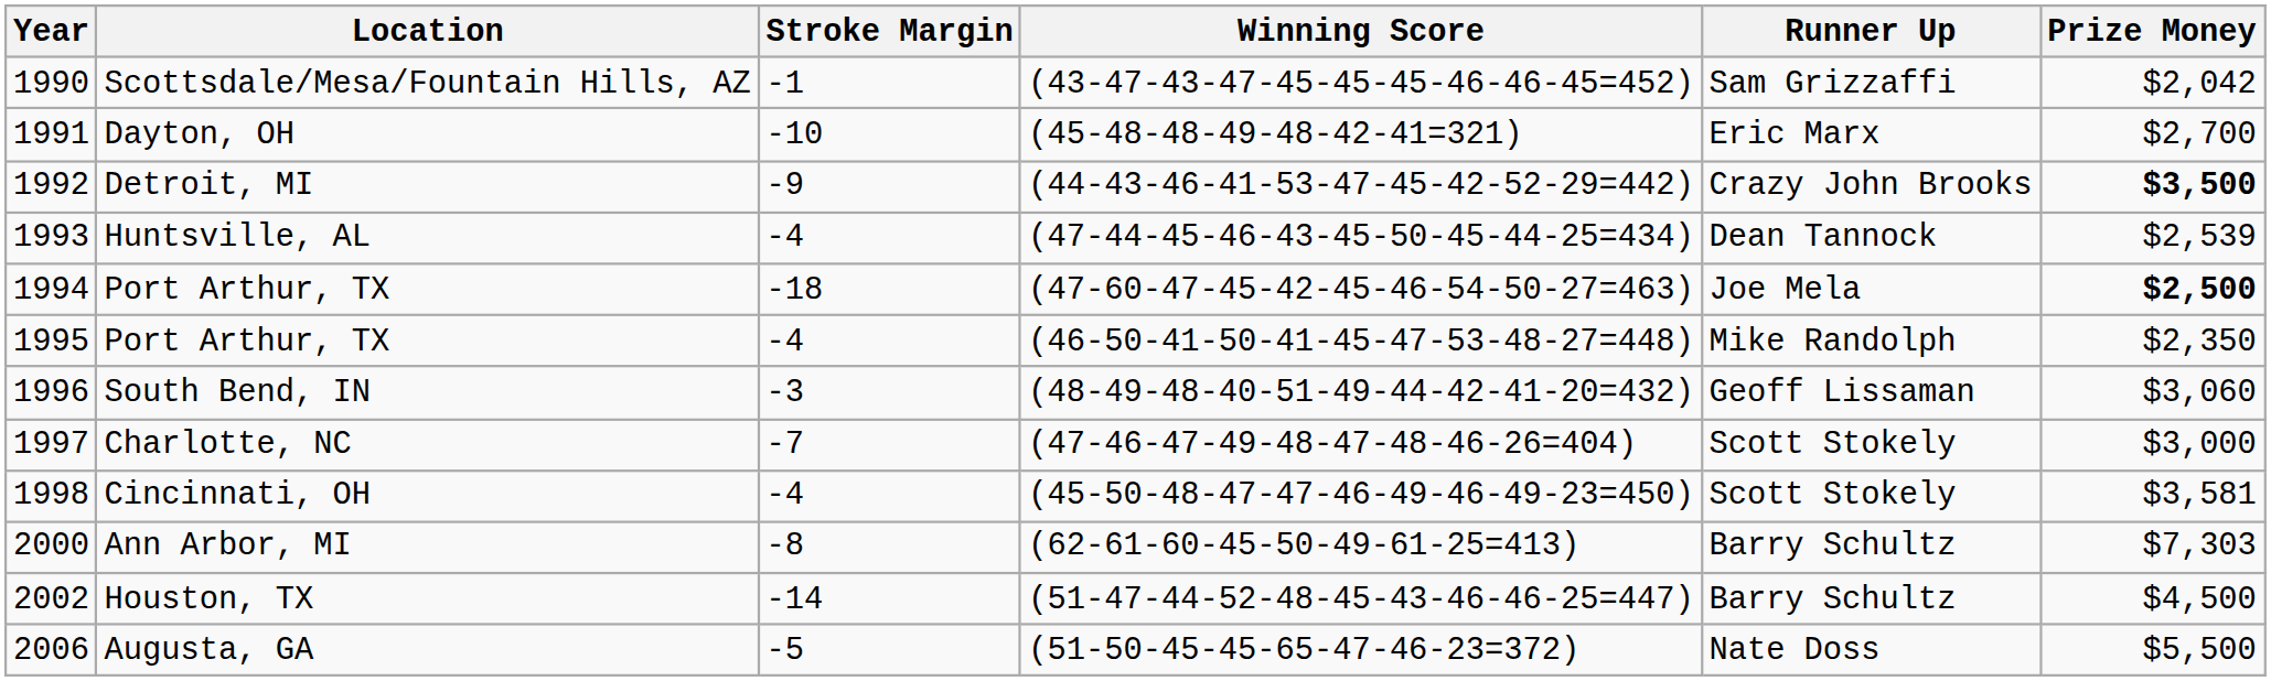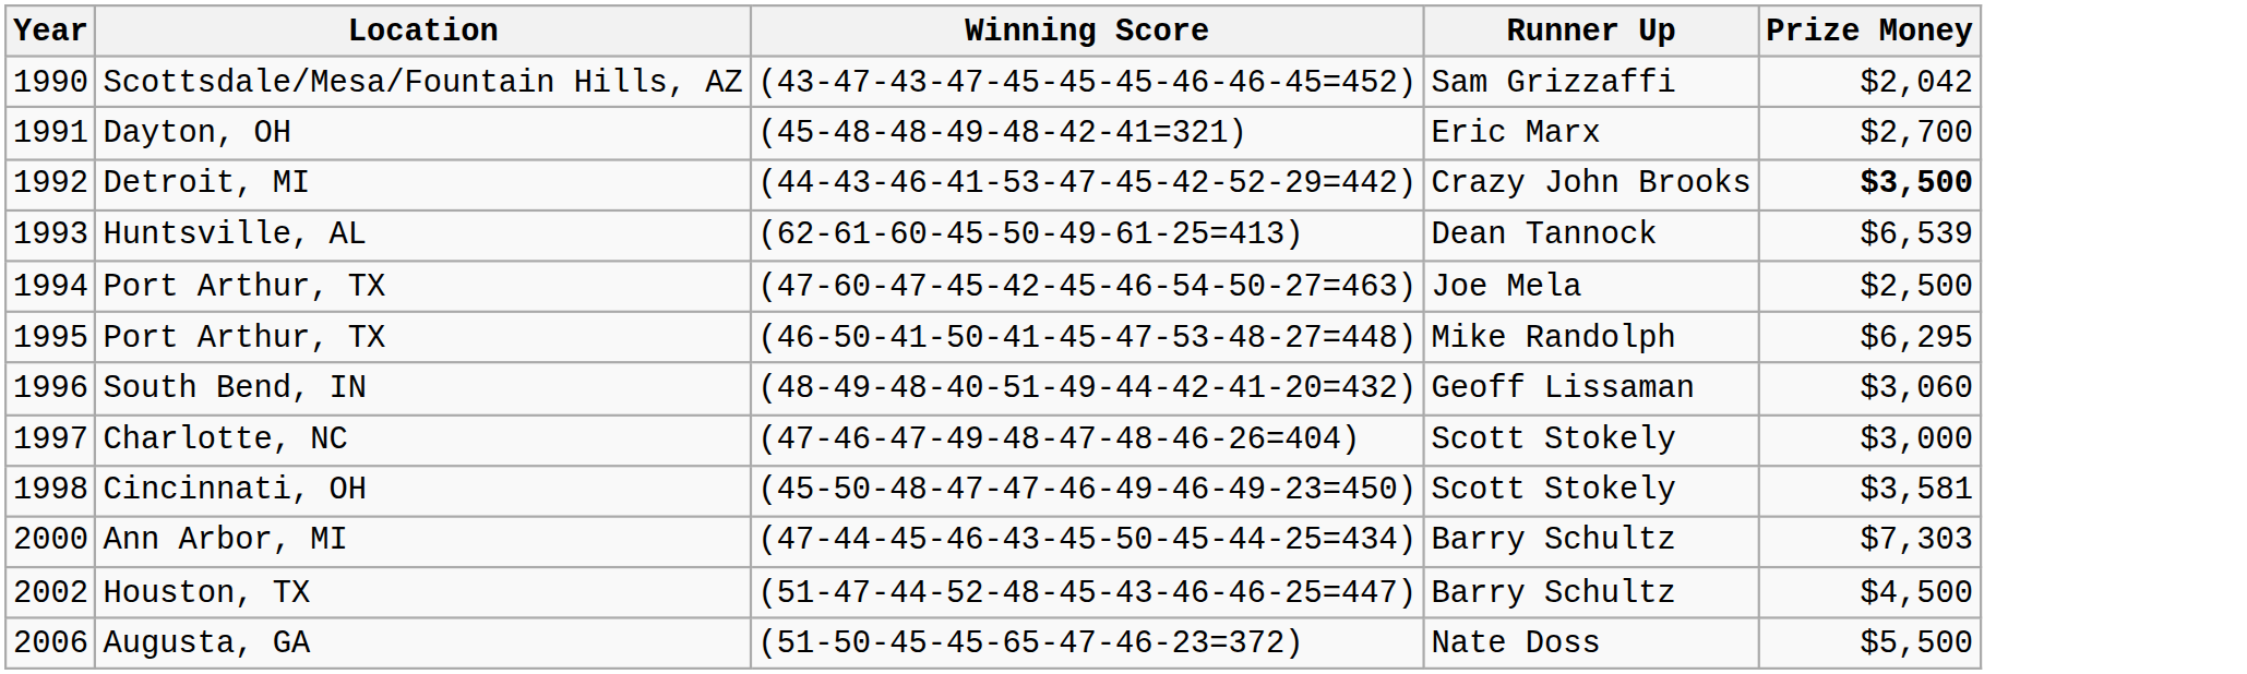 <table class="wikitable">
 <tr>
 <th>Year</th>
 <th>Location</th>
-<th>Stroke Margin</th>
 <th>Winning Score</th>
 <th>Runner Up</th>
 <th>Prize Money</th>
 </tr>
 <tr>
 <td>1990</td>
 <td>Scottsdale/Mesa/Fountain Hills, AZ</td>
-<td>-1</td>
 <td>(43-47-43-47-45-45-45-46-46-45=452)</td>
 <td>Sam Grizzaffi</td>
 <td align="right">$2,042</td>
 </tr>
 <tr>
 <td>1991</td>
 <td>Dayton, OH</td>
-<td>-10</td>
 <td>(45-48-48-49-48-42-41=321)</td>
 <td>Eric Marx</td>
 <td align="right">$2,700</td>
 </tr>
 <tr>
 <td>1992</td>
 <td>Detroit, MI</td>
-<td>-9</td>
 <td>(44-43-46-41-53-47-45-42-52-29=442)</td>
 <td>Crazy John Brooks</td>
 <td align="right"><strong>$3,500</strong></td>
 </tr>
 <tr>
 <td>1993</td>
 <td>Huntsville, AL</td>
-<td>-4</td>
-<td>(47-44-45-46-43-45-50-45-44-25=434)</td>
+<td>(62-61-60-45-50-49-61-25=413)</td>
 <td>Dean Tannock</td>
-<td align="right">$2,539</td>
+<td align="right">$6,539</td>
 </tr>
 <tr>
 <td>1994</td>
 <td>Port Arthur, TX</td>
-<td>-18</td>
 <td>(47-60-47-45-42-45-46-54-50-27=463)</td>
 <td>Joe Mela</td>
-<td align="right"><strong>$2,500</strong></td>
+<td align="right">$2,500</td>
 </tr>
 <tr>
 <td>1995</td>
 <td>Port Arthur, TX</td>
-<td>-4</td>
 <td>(46-50-41-50-41-45-47-53-48-27=448)</td>
 <td>Mike Randolph</td>
-<td align="right">$2,350</td>
+<td align="right">$6,295</td>
 </tr>
 <tr>
 <td>1996</td>
 <td>South Bend, IN</td>
-<td>-3</td>
 <td>(48-49-48-40-51-49-44-42-41-20=432)</td>
 <td>Geoff Lissaman</td>
 <td align="right">$3,060</td>
 </tr>
 <tr>
 <td>1997</td>
 <td>Charlotte, NC</td>
-<td>-7</td>
 <td>(47-46-47-49-48-47-48-46-26=404)</td>
 <td>Scott Stokely</td>
 <td align="right">$3,000</td>
 </tr>
 <tr>
 <td>1998</td>
 <td>Cincinnati, OH</td>
-<td>-4</td>
 <td>(45-50-48-47-47-46-49-46-49-23=450)</td>
 <td>Scott Stokely</td>
 <td align="right">$3,581</td>
 </tr>
 <tr>
 <td>2000</td>
 <td>Ann Arbor, MI</td>
-<td>-8</td>
-<td>(62-61-60-45-50-49-61-25=413)</td>
+<td>(47-44-45-46-43-45-50-45-44-25=434)</td>
 <td>Barry Schultz</td>
 <td align="right">$7,303</td>
 </tr>
 <tr>
 <td>2002</td>
 <td>Houston, TX</td>
-<td>-14</td>
 <td>(51-47-44-52-48-45-43-46-46-25=447)</td>
 <td>Barry Schultz</td>
 <td align="right">$4,500</td>
 </tr>
 <tr>
 <td>2006</td>
 <td>Augusta, GA</td>
-<td>-5</td>
 <td>(51-50-45-45-65-47-46-23=372)</td>
 <td>Nate Doss</td>
 <td align="right">$5,500</td>
 </tr>
 </table>
